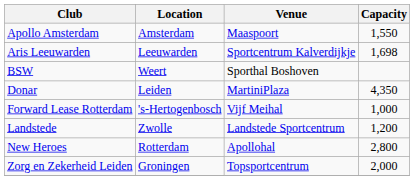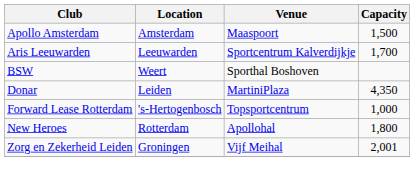 <table class="wikitable sortable">
 <tr>
 <th>Club</th>
 <th>Location</th>
 <th>Venue</th>
 <th>Capacity</th>
 </tr>
 <tr>
 <td><a href='#'>Apollo Amsterdam</a></td>
 <td><a href='#'>Amsterdam</a></td>
 <td><a href='#'>Maaspoort</a></td>
-<td align=center>1,550</td>
+<td align=center>1,500</td>
 </tr>
 <tr>
 <td><a href='#'>Aris Leeuwarden</a></td>
 <td><a href='#'>Leeuwarden</a></td>
 <td><a href='#'>Sportcentrum Kalverdijkje</a></td>
-<td align=center>1,698</td>
+<td align=center>1,700</td>
 </tr>
 <tr>
 <td><a href='#'>BSW</a></td>
 <td><a href='#'>Weert</a></td>
 <td>Sporthal Boshoven</td>
 <td></td>
 </tr>
 <tr>
 <td><a href='#'>Donar</a></td>
 <td><a href='#'>Leiden</a></td>
 <td><a href='#'>MartiniPlaza</a></td>
 <td align=center>4,350</td>
 </tr>
 <tr>
 <td><a href='#'>Forward Lease Rotterdam</a></td>
 <td><a href='#'>'s-Hertogenbosch</a></td>
-<td><a href='#'>Vijf Meihal</a></td>
+<td><a href='#'>Topsportcentrum</a></td>
 <td align=center>1,000</td>
-</tr>
-<tr>
-<td><a href='#'>Landstede</a></td>
-<td><a href='#'>Zwolle</a></td>
-<td><a href='#'>Landstede Sportcentrum</a></td>
-<td align=center>1,200</td>
 </tr>
 <tr>
 <td><a href='#'>New Heroes</a></td>
 <td><a href='#'>Rotterdam</a></td>
 <td><a href='#'>Apollohal</a></td>
-<td align=center>2,800</td>
+<td align=center>1,800</td>
 </tr>
 <tr>
 <td><a href='#'>Zorg en Zekerheid Leiden</a></td>
 <td><a href='#'>Groningen</a></td>
-<td><a href='#'>Topsportcentrum</a></td>
-<td align=center>2,000</td>
+<td><a href='#'>Vijf Meihal</a></td>
+<td align=center>2,001</td>
 </tr>
 <tr>
 </tr>
 </table>
